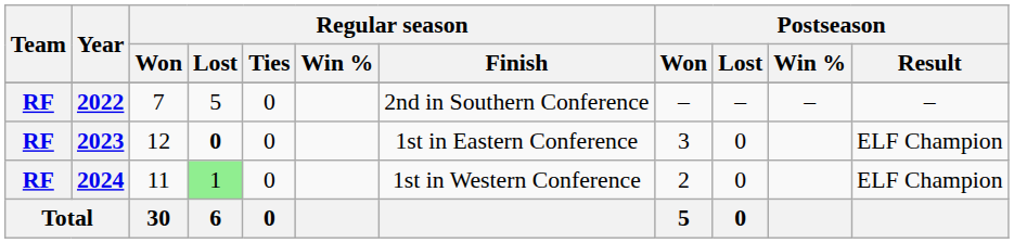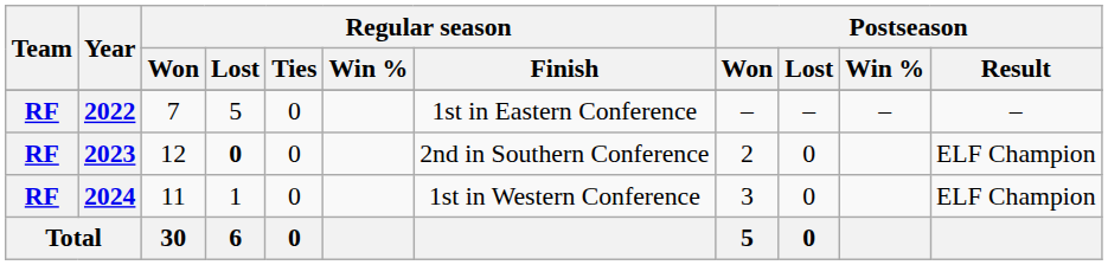 <table class="wikitable" style="font-size: 95%; text-align:center;">
 <tr>
 <th rowspan="2">Team</th>
 <th rowspan="2">Year</th>
 <th colspan="5">Regular season</th>
 <th colspan="4">Postseason</th>
 </tr>
 <tr>
 <th>Won</th>
 <th>Lost</th>
 <th>Ties</th>
 <th>Win %</th>
 <th>Finish</th>
 <th>Won</th>
 <th>Lost</th>
 <th>Win %</th>
 <th>Result</th>
 </tr>
 <tr ! style="background:;">
 </tr>
 <tr>
 <th><a href='#'>RF</a></th>
 <th><a href='#'>2022</a></th>
 <td>7</td>
 <td>5</td>
 <td>0</td>
 <td></td>
-<td>2nd in Southern Conference</td>
+<td>1st in Eastern Conference</td>
 <td>–</td>
 <td>–</td>
 <td>–</td>
 <td>–</td>
 </tr>
 <tr>
 <th><a href='#'>RF</a></th>
 <th><a href='#'>2023</a></th>
 <td>12</td>
 <td><strong>0</strong></td>
 <td>0</td>
 <td></td>
-<td>1st in Eastern Conference</td>
-<td>3</td>
+<td>2nd in Southern Conference</td>
+<td>2</td>
 <td>0</td>
 <td></td>
 <td>ELF Champion</td>
 </tr>
 <tr>
 <th><a href='#'>RF</a></th>
 <th><a href='#'>2024</a></th>
 <td>11</td>
-<td style="background: lightgreen;">1</td>
+<td>1</td>
 <td>0</td>
 <td></td>
 <td>1st in Western Conference</td>
-<td>2</td>
+<td>3</td>
 <td>0</td>
 <td></td>
 <td>ELF Champion</td>
 </tr>
 <tr>
 <th colspan="2">Total</th>
 <th>30</th>
 <th>6</th>
 <th>0</th>
 <th></th>
 <th></th>
 <th>5</th>
 <th>0</th>
 <th></th>
 <th></th>
 </tr>
 </table>
